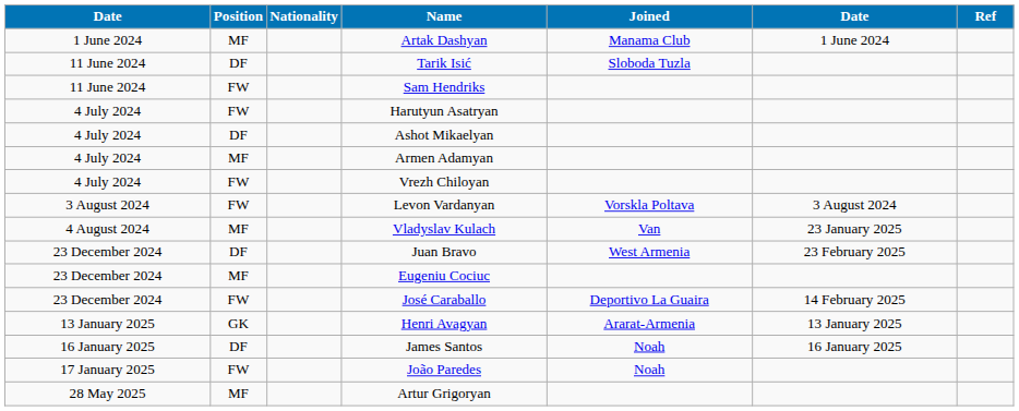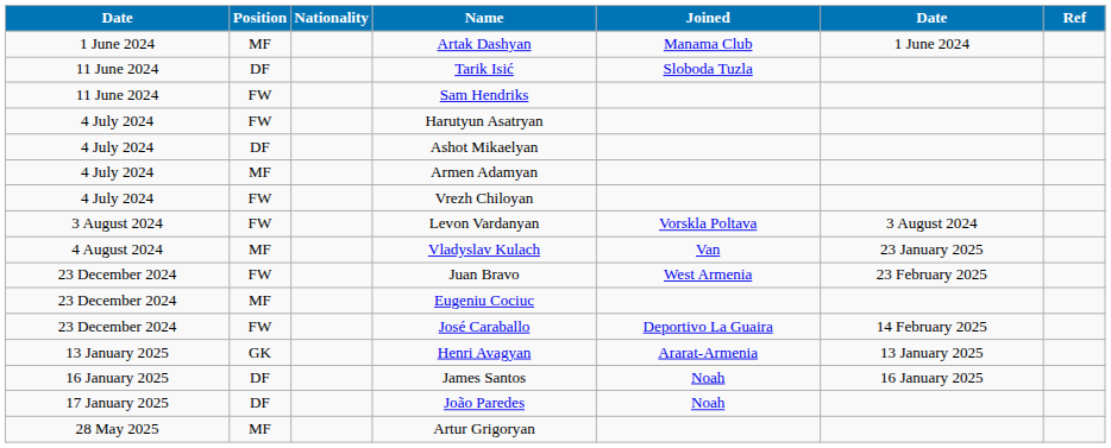 <table class="wikitable"  style="text-align:center; font-size:90%; ">
 <tr>
 <th style="background:#0174B5; color:#FFFFFF; width:200px;">Date</th>
 <th style="background:#0174B5; color:#FFFFFF; width:50px;">Position</th>
 <th style="background:#0174B5; color:#FFFFFF; width:50px;">Nationality</th>
 <th style="background:#0174B5; color:#FFFFFF; width:200px;">Name</th>
 <th style="background:#0174B5; color:#FFFFFF; width:200px;">Joined</th>
 <th style="background:#0174B5; color:#FFFFFF; width:200px;">Date</th>
 <th style="background:#0174B5; color:#FFFFFF; width:50px;">Ref</th>
 </tr>
 <tr>
 <td>1 June 2024</td>
 <td>MF</td>
 <td></td>
 <td><a href='#'>Artak Dashyan</a></td>
 <td><a href='#'>Manama Club</a></td>
 <td>1 June 2024</td>
 <td></td>
 </tr>
 <tr>
 <td>11 June 2024</td>
 <td>DF</td>
 <td></td>
 <td><a href='#'>Tarik Isić</a></td>
 <td><a href='#'>Sloboda Tuzla</a></td>
 <td></td>
 <td></td>
 </tr>
 <tr>
 <td>11 June 2024</td>
 <td>FW</td>
 <td></td>
 <td><a href='#'>Sam Hendriks</a></td>
 <td></td>
 <td></td>
 <td></td>
 </tr>
 <tr>
 <td>4 July 2024</td>
 <td>FW</td>
 <td></td>
 <td>Harutyun Asatryan</td>
 <td></td>
 <td></td>
 <td></td>
 </tr>
 <tr>
 <td>4 July 2024</td>
 <td>DF</td>
 <td></td>
 <td>Ashot Mikaelyan</td>
 <td></td>
 <td></td>
 <td></td>
 </tr>
 <tr>
 <td>4 July 2024</td>
 <td>MF</td>
 <td></td>
 <td>Armen Adamyan</td>
 <td></td>
 <td></td>
 <td></td>
 </tr>
 <tr>
 <td>4 July 2024</td>
 <td>FW</td>
 <td></td>
 <td>Vrezh Chiloyan</td>
 <td></td>
 <td></td>
 <td></td>
 </tr>
 <tr>
 <td>3 August 2024</td>
 <td>FW</td>
 <td></td>
 <td>Levon Vardanyan</td>
 <td><a href='#'>Vorskla Poltava</a></td>
 <td>3 August 2024</td>
 <td></td>
 </tr>
 <tr>
 <td>4 August 2024</td>
 <td>MF</td>
 <td></td>
 <td><a href='#'>Vladyslav Kulach</a></td>
 <td><a href='#'>Van</a></td>
 <td>23 January 2025</td>
 <td></td>
 </tr>
 <tr>
 <td>23 December 2024</td>
-<td>DF</td>
+<td>FW</td>
 <td></td>
 <td>Juan Bravo</td>
 <td><a href='#'>West Armenia</a></td>
 <td>23 February 2025</td>
 <td></td>
 </tr>
 <tr>
 <td>23 December 2024</td>
 <td>MF</td>
 <td></td>
 <td><a href='#'>Eugeniu Cociuc</a></td>
 <td></td>
 <td></td>
 <td></td>
 </tr>
 <tr>
 <td>23 December 2024</td>
 <td>FW</td>
 <td></td>
 <td><a href='#'>José Caraballo</a></td>
 <td><a href='#'>Deportivo La Guaira</a></td>
 <td>14 February 2025</td>
 <td></td>
 </tr>
 <tr>
 <td>13 January 2025</td>
 <td>GK</td>
 <td></td>
 <td><a href='#'>Henri Avagyan</a></td>
 <td><a href='#'>Ararat-Armenia</a></td>
 <td>13 January 2025</td>
 <td></td>
 </tr>
 <tr>
 <td>16 January 2025</td>
 <td>DF</td>
 <td></td>
 <td>James Santos</td>
 <td><a href='#'>Noah</a></td>
 <td>16 January 2025</td>
 <td></td>
 </tr>
 <tr>
 <td>17 January 2025</td>
-<td>FW</td>
+<td>DF</td>
 <td></td>
 <td><a href='#'>João Paredes</a></td>
 <td><a href='#'>Noah</a></td>
 <td></td>
 <td></td>
 </tr>
 <tr>
 <td>28 May 2025</td>
 <td>MF</td>
 <td></td>
 <td>Artur Grigoryan</td>
 <td></td>
 <td></td>
 <td></td>
 </tr>
 </table>
